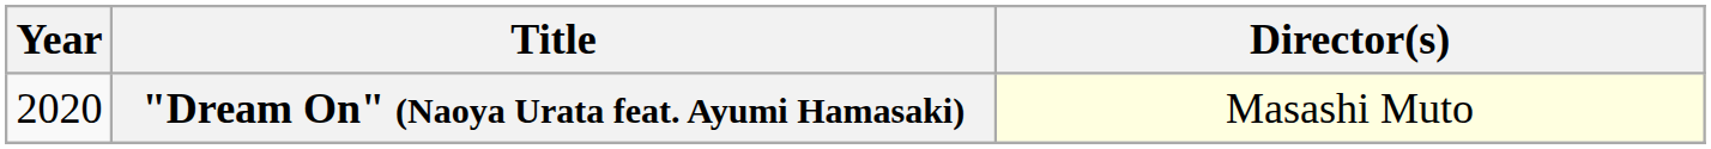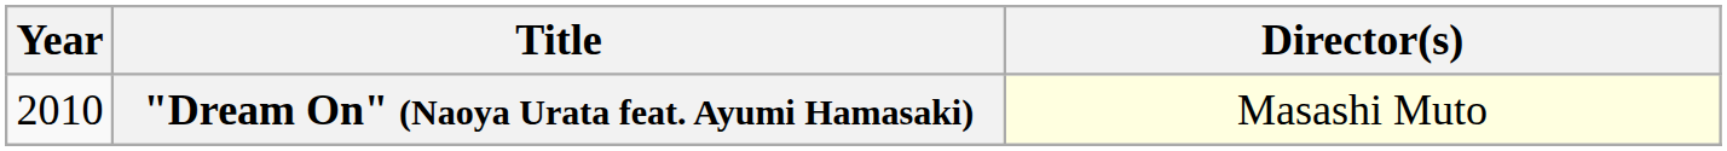 <table class="wikitable plainrowheaders"  style="text-align:center;">
 <tr>
 <th scope="col">Year</th>
 <th scope="col" style="width:20em;">Title</th>
 <th scope="col" style="width:16em;">Director(s)</th>
 </tr>
 <tr>
-<td rowspan="1">2020</td>
+<td rowspan="1">2010</td>
 <th scope="row">"Dream On" <small>(Naoya Urata feat. Ayumi Hamasaki)</small></th>
 <td rowspan="1" style="background: lightyellow;">Masashi Muto</td>
 </tr>
 <tr>
 </tr>
 <tr>
 </tr>
 </table>
